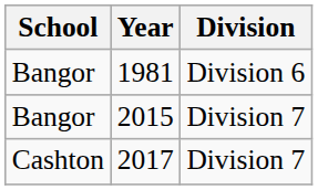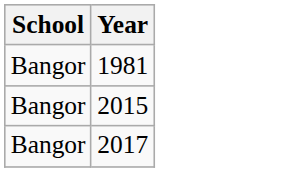 <table class="wikitable">
 <tr>
 <th>School</th>
 <th>Year</th>
-<th>Division</th>
 </tr>
 <tr>
 <td>Bangor</td>
 <td>1981</td>
-<td>Division 6</td>
 </tr>
 <tr>
 <td>Bangor</td>
 <td>2015</td>
-<td>Division 7</td>
 </tr>
 <tr>
-<td>Cashton</td>
+<td>Bangor</td>
 <td>2017</td>
-<td>Division 7</td>
 </tr>
 </table>
